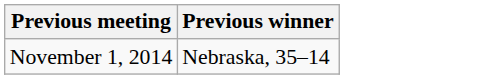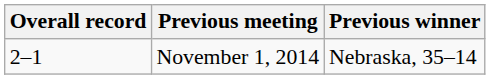 <table class="wikitable">
 <tr>
+<th>Overall record</th>
 <th>Previous meeting</th>
 <th>Previous winner</th>
 </tr>
 <tr>
+<td>2–1</td>
 <td>November 1, 2014</td>
 <td>Nebraska, 35–14</td>
 </tr>
 </table>
